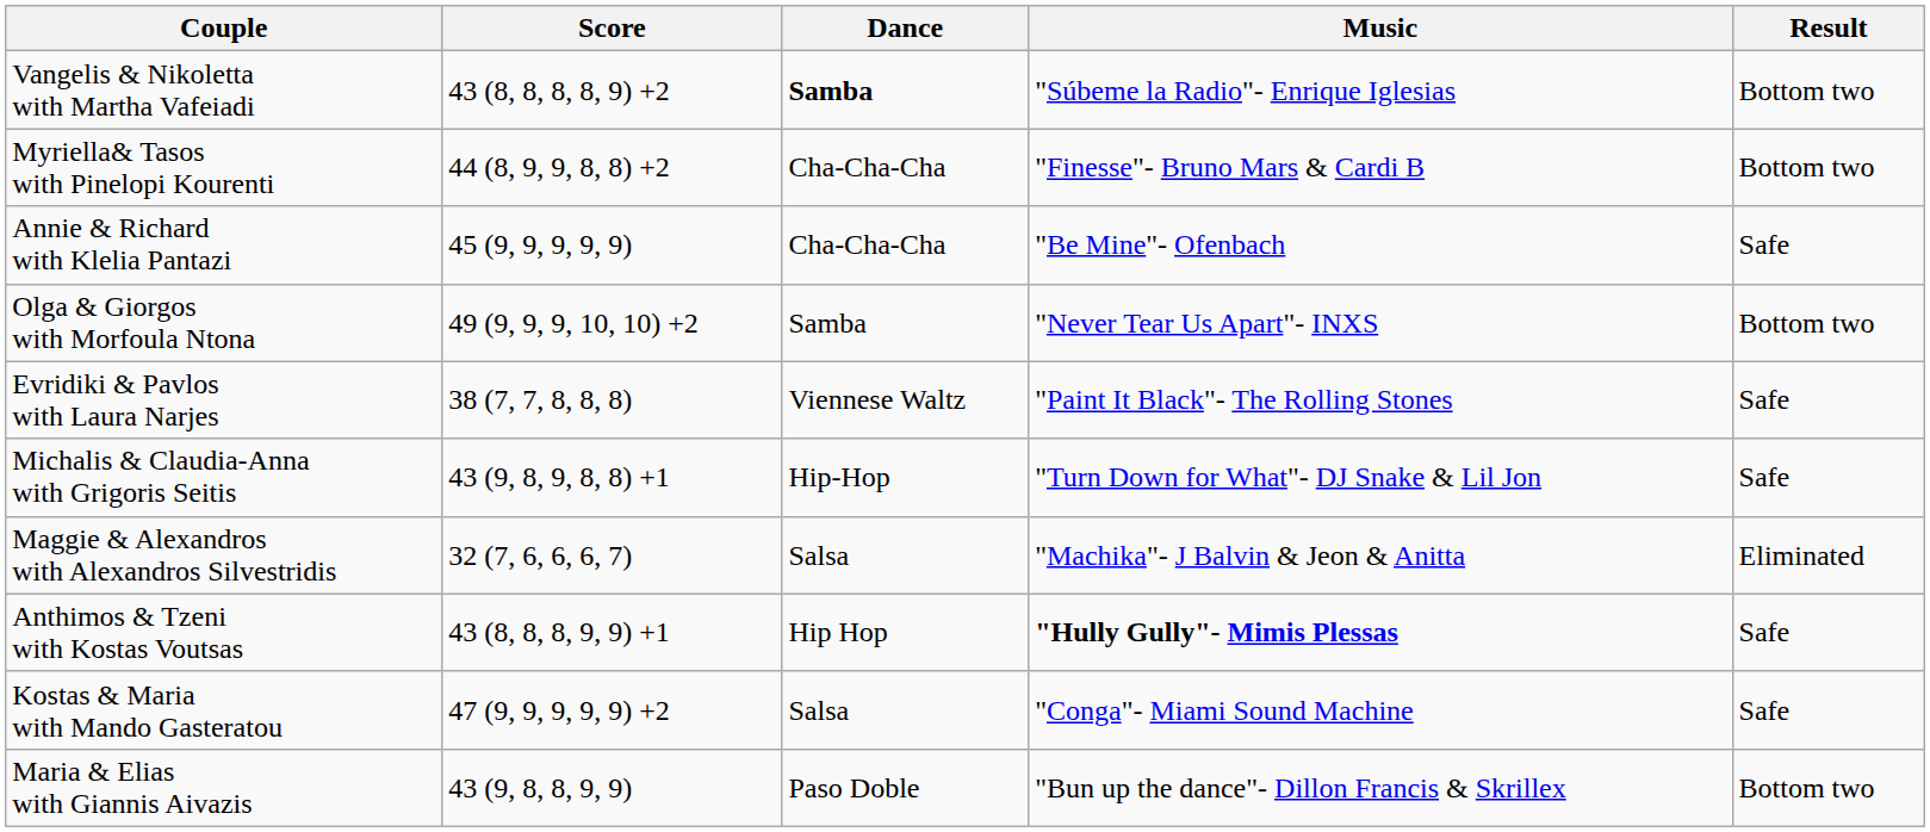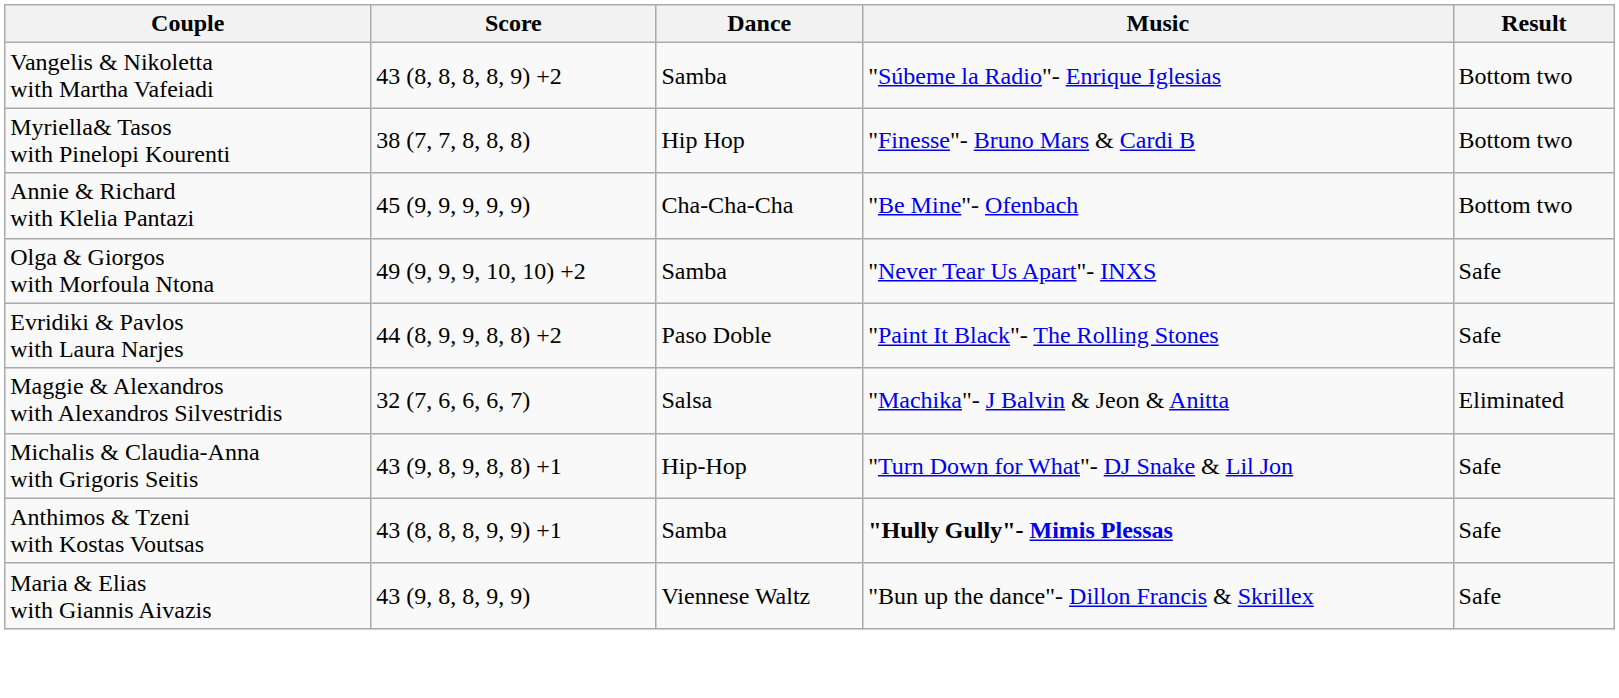 <table class="wikitable sortable" style="width:85%;">
 <tr>
 <th>Couple</th>
 <th>Score</th>
 <th>Dance</th>
 <th>Music</th>
 <th>Result</th>
 </tr>
 <tr>
 <td>Vangelis & Nikoletta<br>with Martha Vafeiadi</td>
 <td>43 (8, 8, 8, 8, 9) +2</td>
-<td><strong>Samba</strong></td>
+<td>Samba</td>
 <td>"<a href='#'>Súbeme la Radio</a>"- <a href='#'>Enrique Iglesias</a></td>
 <td>Bottom two</td>
 </tr>
 <tr>
 <td>Myriella& Tasos<br>with Pinelopi Kourenti</td>
-<td>44 (8, 9, 9, 8, 8) +2</td>
-<td>Cha-Cha-Cha</td>
+<td>38 (7, 7, 8, 8, 8)</td>
+<td>Hip Hop</td>
 <td>"<a href='#'>Finesse</a>"- <a href='#'>Bruno Mars</a> & <a href='#'>Cardi B</a></td>
 <td>Bottom two</td>
 </tr>
 <tr>
 <td>Annie & Richard<br>with Klelia Pantazi</td>
 <td>45 (9, 9, 9, 9, 9)</td>
 <td>Cha-Cha-Cha</td>
 <td>"<a href='#'>Be Mine</a>"- <a href='#'>Ofenbach</a></td>
-<td>Safe</td>
+<td>Bottom two</td>
 </tr>
 <tr>
 <td>Olga & Giorgos<br>with Morfoula Ntona</td>
 <td>49 (9, 9, 9, 10, 10) +2</td>
 <td>Samba</td>
 <td>"<a href='#'>Never Tear Us Apart</a>"- <a href='#'>INXS</a></td>
-<td>Bottom two</td>
+<td>Safe</td>
 </tr>
 <tr>
 <td>Evridiki & Pavlos<br>with Laura Narjes</td>
-<td>38 (7, 7, 8, 8, 8)</td>
-<td>Viennese Waltz</td>
+<td>44 (8, 9, 9, 8, 8) +2</td>
+<td>Paso Doble</td>
 <td>"<a href='#'>Paint It Black</a>"- <a href='#'>The Rolling Stones</a></td>
-<td>Safe</td>
-</tr>
-<tr>
-<td>Michalis & Claudia-Anna<br>with Grigoris Seitis</td>
-<td>43 (9, 8, 9, 8, 8) +1</td>
-<td>Hip-Hop</td>
-<td>"<a href='#'>Turn Down for What</a>"- <a href='#'>DJ Snake</a> & <a href='#'>Lil Jon</a></td>
 <td>Safe</td>
 </tr>
 <tr>
 <td>Maggie & Alexandros<br>with Alexandros Silvestridis</td>
 <td>32 (7, 6, 6, 6, 7)</td>
 <td>Salsa</td>
 <td>"<a href='#'>Machika</a>"- <a href='#'>J Balvin</a> & Jeon & <a href='#'>Anitta</a></td>
 <td>Eliminated</td>
 </tr>
 <tr>
-<td>Anthimos & Tzeni<br>with Kostas Voutsas</td>
-<td>43 (8, 8, 8, 9, 9) +1</td>
-<td>Hip Hop</td>
-<td><strong>"Hully Gully"- <a href='#'>Mimis Plessas</a></strong></td>
+<td>Michalis & Claudia-Anna<br>with Grigoris Seitis</td>
+<td>43 (9, 8, 9, 8, 8) +1</td>
+<td>Hip-Hop</td>
+<td>"<a href='#'>Turn Down for What</a>"- <a href='#'>DJ Snake</a> & <a href='#'>Lil Jon</a></td>
 <td>Safe</td>
 </tr>
 <tr>
-<td>Kostas & Maria<br>with Mando Gasteratou</td>
-<td>47 (9, 9, 9, 9, 9) +2</td>
-<td>Salsa</td>
-<td>"<a href='#'>Conga</a>"- <a href='#'>Miami Sound Machine</a></td>
+<td>Anthimos & Tzeni<br>with Kostas Voutsas</td>
+<td>43 (8, 8, 8, 9, 9) +1</td>
+<td>Samba</td>
+<td><strong>"Hully Gully"- <a href='#'>Mimis Plessas</a></strong></td>
 <td>Safe</td>
 </tr>
 <tr>
 <td>Maria & Elias<br>with Giannis Aivazis</td>
 <td>43 (9, 8, 8, 9, 9)</td>
-<td>Paso Doble</td>
+<td>Viennese Waltz</td>
 <td>"Bun up the dance"- <a href='#'>Dillon Francis</a> & <a href='#'>Skrillex</a></td>
-<td>Bottom two</td>
+<td>Safe</td>
 </tr>
 </table>
